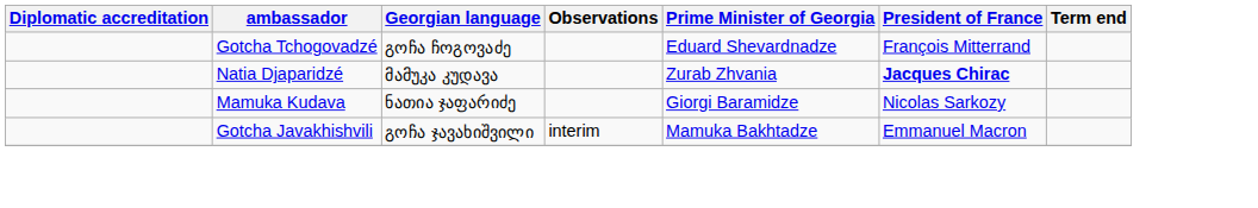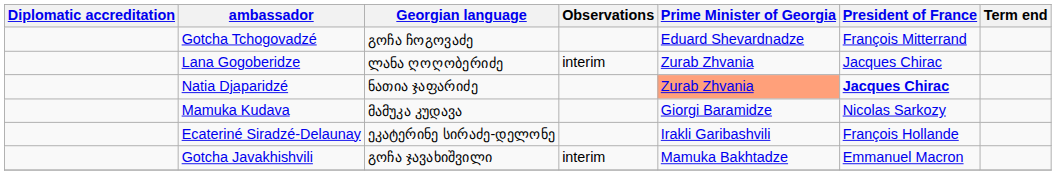 <table class="wikitable sortable">
 <tr>
 <th><a href='#'>Diplomatic accreditation</a></th>
 <th><a href='#'>ambassador</a></th>
 <th><a href='#'>Georgian language</a></th>
 <th>Observations</th>
 <th><a href='#'>Prime Minister of Georgia</a></th>
 <th><a href='#'>President of France</a></th>
 <th>Term end</th>
 </tr>
 <tr>
 <td></td>
 <td><a href='#'>Gotcha Tchogovadzé</a></td>
 <td>გოჩა ჩოგოვაძე</td>
 <td></td>
 <td><a href='#'>Eduard Shevardnadze</a></td>
 <td><a href='#'>François Mitterrand</a></td>
 <td></td>
 </tr>
 <tr>
 <td></td>
+<td><a href='#'>Lana Gogoberidze</a></td>
+<td>ლანა ღოღობერიძე</td>
+<td>interim</td>
+<td><a href='#'>Zurab Zhvania</a></td>
+<td><a href='#'>Jacques Chirac</a></td>
+<td></td>
+</tr>
+<tr>
+<td></td>
 <td><a href='#'>Natia Djaparidzé</a></td>
-<td>მამუკა კუდავა</td>
+<td>ნათია ჯაფარიძე</td>
 <td></td>
-<td><a href='#'>Zurab Zhvania</a></td>
+<td style="background: lightsalmon;"><a href='#'>Zurab Zhvania</a></td>
 <td><strong><a href='#'>Jacques Chirac</a></strong></td>
 <td></td>
 </tr>
 <tr>
 <td></td>
 <td><a href='#'>Mamuka Kudava</a></td>
-<td>ნათია ჯაფარიძე</td>
+<td>მამუკა კუდავა</td>
 <td></td>
 <td><a href='#'>Giorgi Baramidze</a></td>
 <td><a href='#'>Nicolas Sarkozy</a></td>
+<td></td>
+</tr>
+<tr>
+<td></td>
+<td><a href='#'>Ecateriné Siradzé-Delaunay</a></td>
+<td>ეკატერინე სირაძე-დელონე</td>
+<td></td>
+<td><a href='#'>Irakli Garibashvili</a></td>
+<td><a href='#'>François Hollande</a></td>
 <td></td>
 </tr>
 <tr>
 <td></td>
 <td><a href='#'>Gotcha Javakhishvili</a></td>
 <td>გოჩა ჯავახიშვილი</td>
 <td>interim</td>
 <td><a href='#'>Mamuka Bakhtadze</a></td>
 <td><a href='#'>Emmanuel Macron</a></td>
 <td></td>
 </tr>
 <tr>
 </tr>
 </table>
